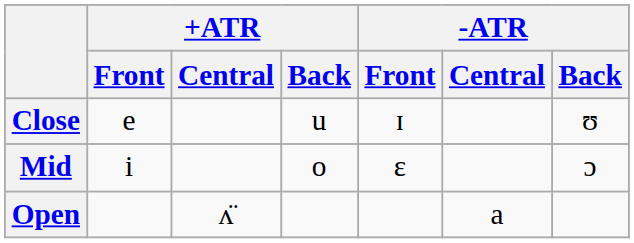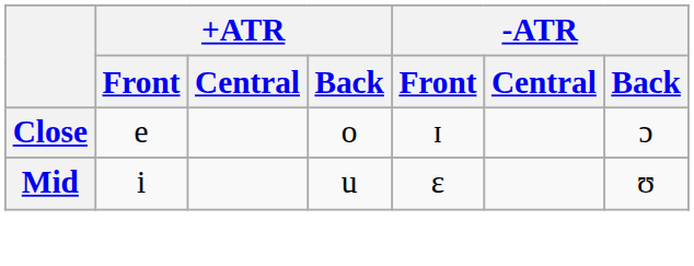 <table class="wikitable" style="text-align:center">
 <tr>
 <th rowspan="2"></th>
 <th colspan="3"><a href='#'>+ATR</a></th>
 <th colspan="3"><a href='#'>-ATR</a></th>
 </tr>
 <tr>
 <th><a href='#'>Front</a></th>
 <th><a href='#'>Central</a></th>
 <th><a href='#'>Back</a></th>
 <th><a href='#'>Front</a></th>
 <th><a href='#'>Central</a></th>
 <th><a href='#'>Back</a></th>
 </tr>
 <tr align="center">
 <th><a href='#'>Close</a></th>
 <td>e</td>
 <td></td>
-<td>u</td>
+<td>o</td>
 <td>ɪ</td>
 <td></td>
-<td>ʊ</td>
+<td>ɔ</td>
 </tr>
 <tr>
 <th><a href='#'>Mid</a></th>
 <td>i</td>
 <td></td>
-<td>o</td>
+<td>u</td>
 <td>ɛ</td>
 <td></td>
-<td>ɔ</td>
-</tr>
-<tr align="center">
-<th><a href='#'>Open</a></th>
-<td></td>
-<td>ʌ̈</td>
-<td></td>
-<td></td>
-<td>a</td>
-<td></td>
+<td>ʊ</td>
 </tr>
 </table>
